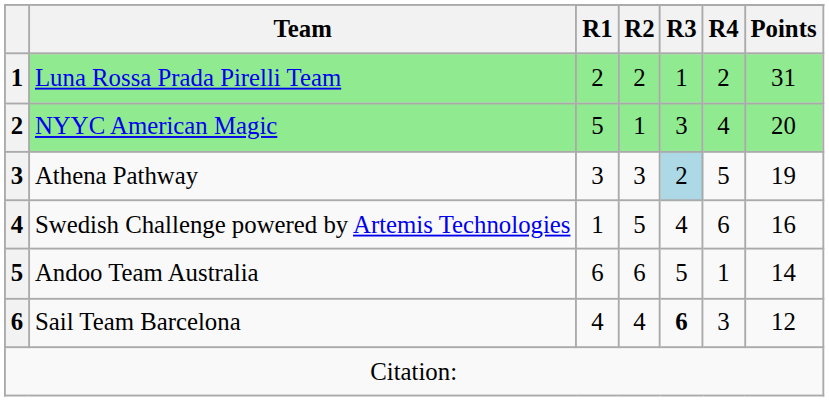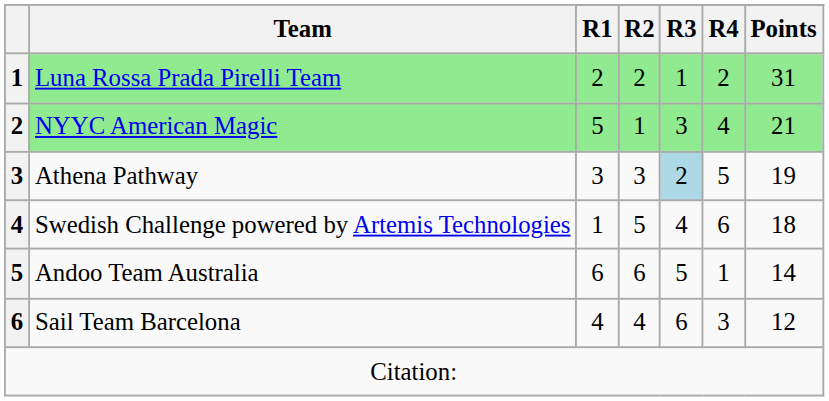 <table class="wikitable" style="font-size:10pt;line-height:1.5;text-align: center;">
 <tr>
 <th rowspan="2"></th>
 <th rowspan="2">Team</th>
 </tr>
 <tr>
 <th>R1</th>
 <th>R2</th>
 <th>R3</th>
 <th>R4</th>
 <th>Points</th>
 </tr>
 <tr>
 <th>1</th>
 <td align="left" bgcolor="#90EB90"> <a href='#'>Luna Rossa Prada Pirelli Team</a></td>
 <td bgcolor="#90EB90">2</td>
 <td bgcolor="#90EB90">2</td>
 <td bgcolor="#90EB90">1</td>
 <td bgcolor="#90EB90">2</td>
 <td bgcolor="#90EB90">31</td>
 </tr>
 <tr>
 <th>2</th>
 <td align="left" bgcolor="#90EB90"> <a href='#'>NYYC American Magic</a></td>
 <td bgcolor="#90EB90">5</td>
 <td bgcolor="#90EB90">1</td>
 <td bgcolor="#90EB90">3</td>
 <td bgcolor="#90EB90">4</td>
-<td bgcolor="#90EB90">20</td>
+<td bgcolor="#90EB90">21</td>
 </tr>
 <tr>
 <th>3</th>
 <td align="left"> Athena Pathway</td>
 <td>3</td>
 <td>3</td>
 <td style="background: lightblue;">2</td>
 <td>5</td>
 <td>19</td>
 </tr>
 <tr>
 <th>4</th>
 <td align="left"> Swedish Challenge powered by <a href='#'>Artemis Technologies</a></td>
 <td>1</td>
 <td>5</td>
 <td>4</td>
 <td>6</td>
-<td>16</td>
+<td>18</td>
 </tr>
 <tr>
 <th>5</th>
 <td align="left"> Andoo Team Australia</td>
 <td>6</td>
 <td>6</td>
 <td>5</td>
 <td>1</td>
 <td>14</td>
 </tr>
 <tr>
 <th>6</th>
 <td align="left">Sail Team Barcelona</td>
 <td>4</td>
 <td>4</td>
-<td><strong>6</strong></td>
+<td>6</td>
 <td>3</td>
 <td>12</td>
 </tr>
 <tr>
 <td colspan="12" align=center>Citation:</td>
 </tr>
 </table>
